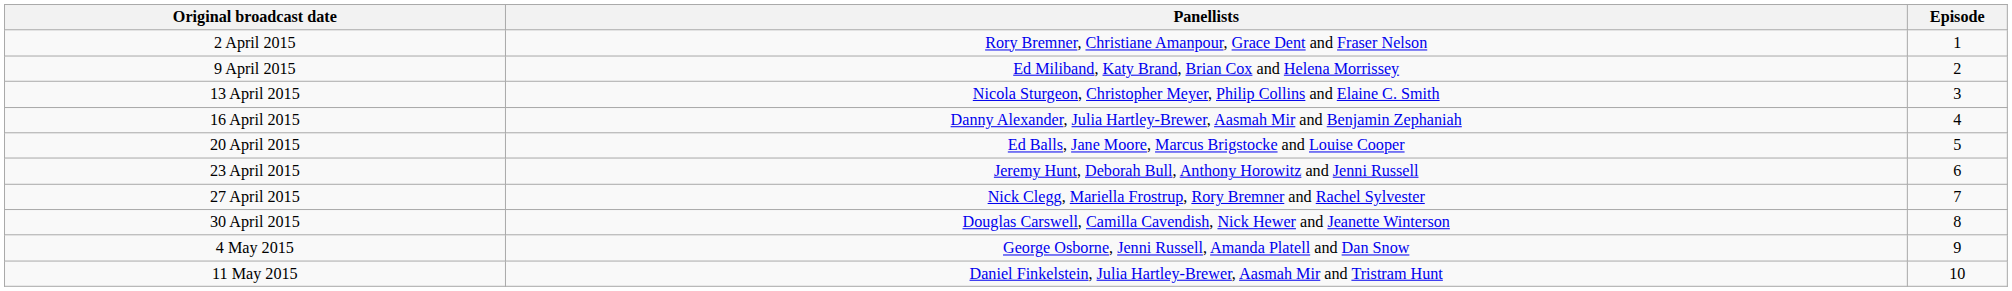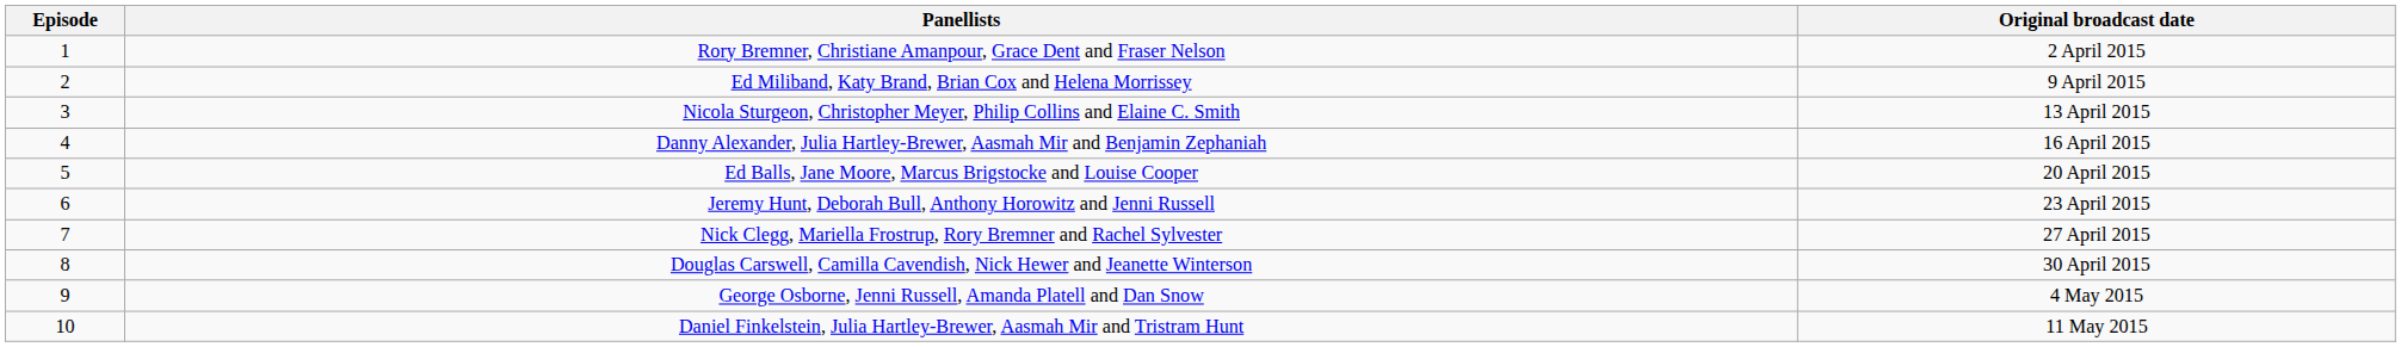 <table class="wikitable" style="text-align:center; width:100%;">
 <tr>
+<th width="5%">Episode</th>
+<th width="70%">Panellists</th>
 <th width="25%">Original broadcast date</th>
-<th width="70%">Panellists</th>
-<th width="5%">Episode</th>
 </tr>
 <tr>
+<td>1</td>
+<td><a href='#'>Rory Bremner</a>, <a href='#'>Christiane Amanpour</a>, <a href='#'>Grace Dent</a> and <a href='#'>Fraser Nelson</a></td>
 <td>2 April 2015</td>
-<td><a href='#'>Rory Bremner</a>, <a href='#'>Christiane Amanpour</a>, <a href='#'>Grace Dent</a> and <a href='#'>Fraser Nelson</a></td>
-<td>1</td>
 </tr>
 <tr>
+<td>2</td>
+<td><a href='#'>Ed Miliband</a>, <a href='#'>Katy Brand</a>, <a href='#'>Brian Cox</a> and <a href='#'>Helena Morrissey</a></td>
 <td>9 April 2015</td>
-<td><a href='#'>Ed Miliband</a>, <a href='#'>Katy Brand</a>, <a href='#'>Brian Cox</a> and <a href='#'>Helena Morrissey</a></td>
-<td>2</td>
 </tr>
 <tr>
+<td>3</td>
+<td><a href='#'>Nicola Sturgeon</a>, <a href='#'>Christopher Meyer</a>, <a href='#'>Philip Collins</a> and <a href='#'>Elaine C. Smith</a></td>
 <td>13 April 2015</td>
-<td><a href='#'>Nicola Sturgeon</a>, <a href='#'>Christopher Meyer</a>, <a href='#'>Philip Collins</a> and <a href='#'>Elaine C. Smith</a></td>
-<td>3</td>
 </tr>
 <tr>
+<td>4</td>
+<td><a href='#'>Danny Alexander</a>, <a href='#'>Julia Hartley-Brewer</a>, <a href='#'>Aasmah Mir</a> and <a href='#'>Benjamin Zephaniah</a></td>
 <td>16 April 2015</td>
-<td><a href='#'>Danny Alexander</a>, <a href='#'>Julia Hartley-Brewer</a>, <a href='#'>Aasmah Mir</a> and <a href='#'>Benjamin Zephaniah</a></td>
-<td>4</td>
 </tr>
 <tr>
+<td>5</td>
+<td><a href='#'>Ed Balls</a>, <a href='#'>Jane Moore</a>, <a href='#'>Marcus Brigstocke</a> and <a href='#'>Louise Cooper</a></td>
 <td>20 April 2015</td>
-<td><a href='#'>Ed Balls</a>, <a href='#'>Jane Moore</a>, <a href='#'>Marcus Brigstocke</a> and <a href='#'>Louise Cooper</a></td>
-<td>5</td>
 </tr>
 <tr>
+<td>6</td>
+<td><a href='#'>Jeremy Hunt</a>, <a href='#'>Deborah Bull</a>, <a href='#'>Anthony Horowitz</a> and <a href='#'>Jenni Russell</a></td>
 <td>23 April 2015</td>
-<td><a href='#'>Jeremy Hunt</a>, <a href='#'>Deborah Bull</a>, <a href='#'>Anthony Horowitz</a> and <a href='#'>Jenni Russell</a></td>
-<td>6</td>
 </tr>
 <tr>
+<td>7</td>
+<td><a href='#'>Nick Clegg</a>, <a href='#'>Mariella Frostrup</a>, <a href='#'>Rory Bremner</a> and <a href='#'>Rachel Sylvester</a></td>
 <td>27 April 2015</td>
-<td><a href='#'>Nick Clegg</a>, <a href='#'>Mariella Frostrup</a>, <a href='#'>Rory Bremner</a> and <a href='#'>Rachel Sylvester</a></td>
-<td>7</td>
 </tr>
 <tr>
+<td>8</td>
+<td><a href='#'>Douglas Carswell</a>, <a href='#'>Camilla Cavendish</a>, <a href='#'>Nick Hewer</a> and <a href='#'>Jeanette Winterson</a></td>
 <td>30 April 2015</td>
-<td><a href='#'>Douglas Carswell</a>, <a href='#'>Camilla Cavendish</a>, <a href='#'>Nick Hewer</a> and <a href='#'>Jeanette Winterson</a></td>
-<td>8</td>
 </tr>
 <tr>
+<td>9</td>
+<td><a href='#'>George Osborne</a>, <a href='#'>Jenni Russell</a>, <a href='#'>Amanda Platell</a> and <a href='#'>Dan Snow</a></td>
 <td>4 May 2015</td>
-<td><a href='#'>George Osborne</a>, <a href='#'>Jenni Russell</a>, <a href='#'>Amanda Platell</a> and <a href='#'>Dan Snow</a></td>
-<td>9</td>
 </tr>
 <tr>
+<td>10</td>
+<td><a href='#'>Daniel Finkelstein</a>, <a href='#'>Julia Hartley-Brewer</a>, <a href='#'>Aasmah Mir</a> and <a href='#'>Tristram Hunt</a></td>
 <td>11 May 2015</td>
-<td><a href='#'>Daniel Finkelstein</a>, <a href='#'>Julia Hartley-Brewer</a>, <a href='#'>Aasmah Mir</a> and <a href='#'>Tristram Hunt</a></td>
-<td>10</td>
 </tr>
 </table>
